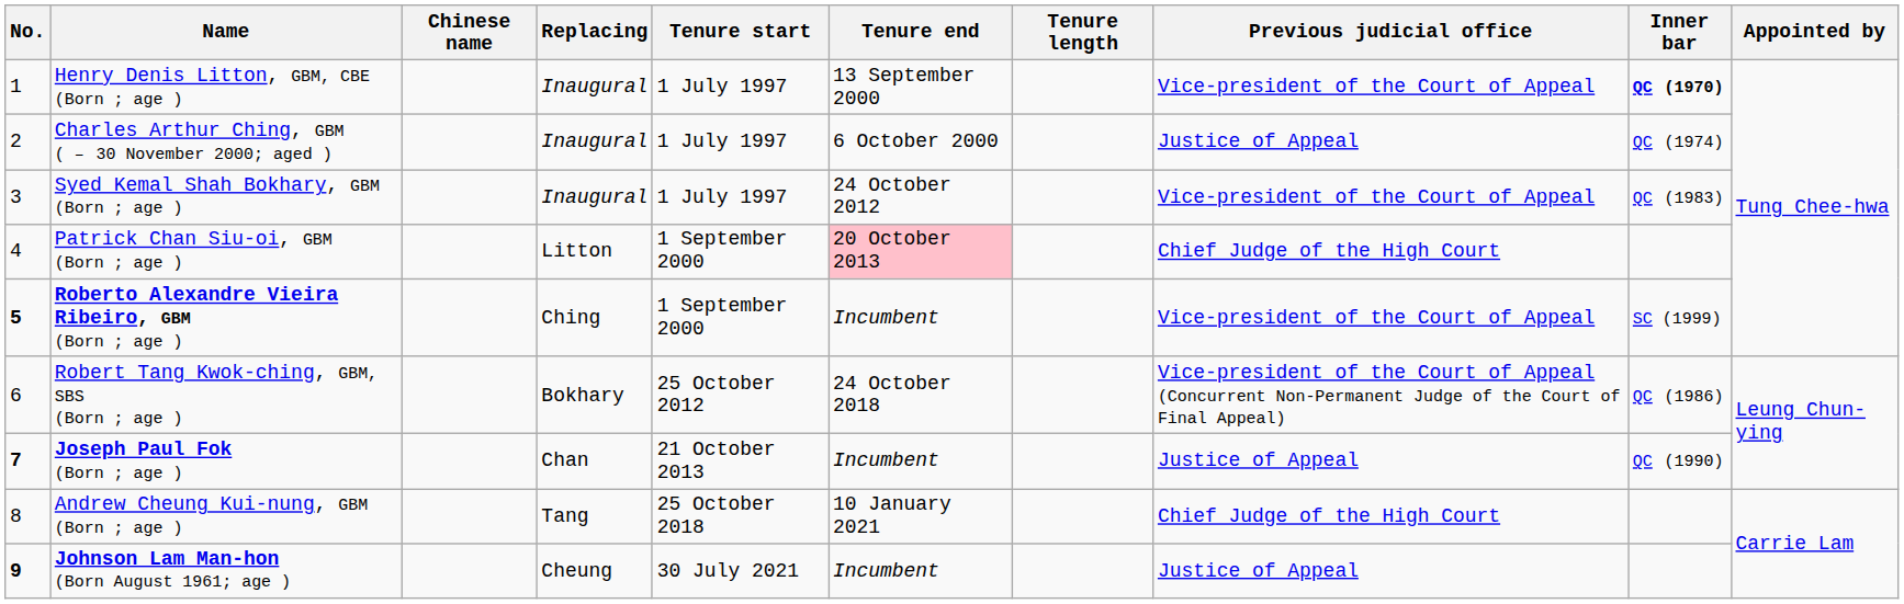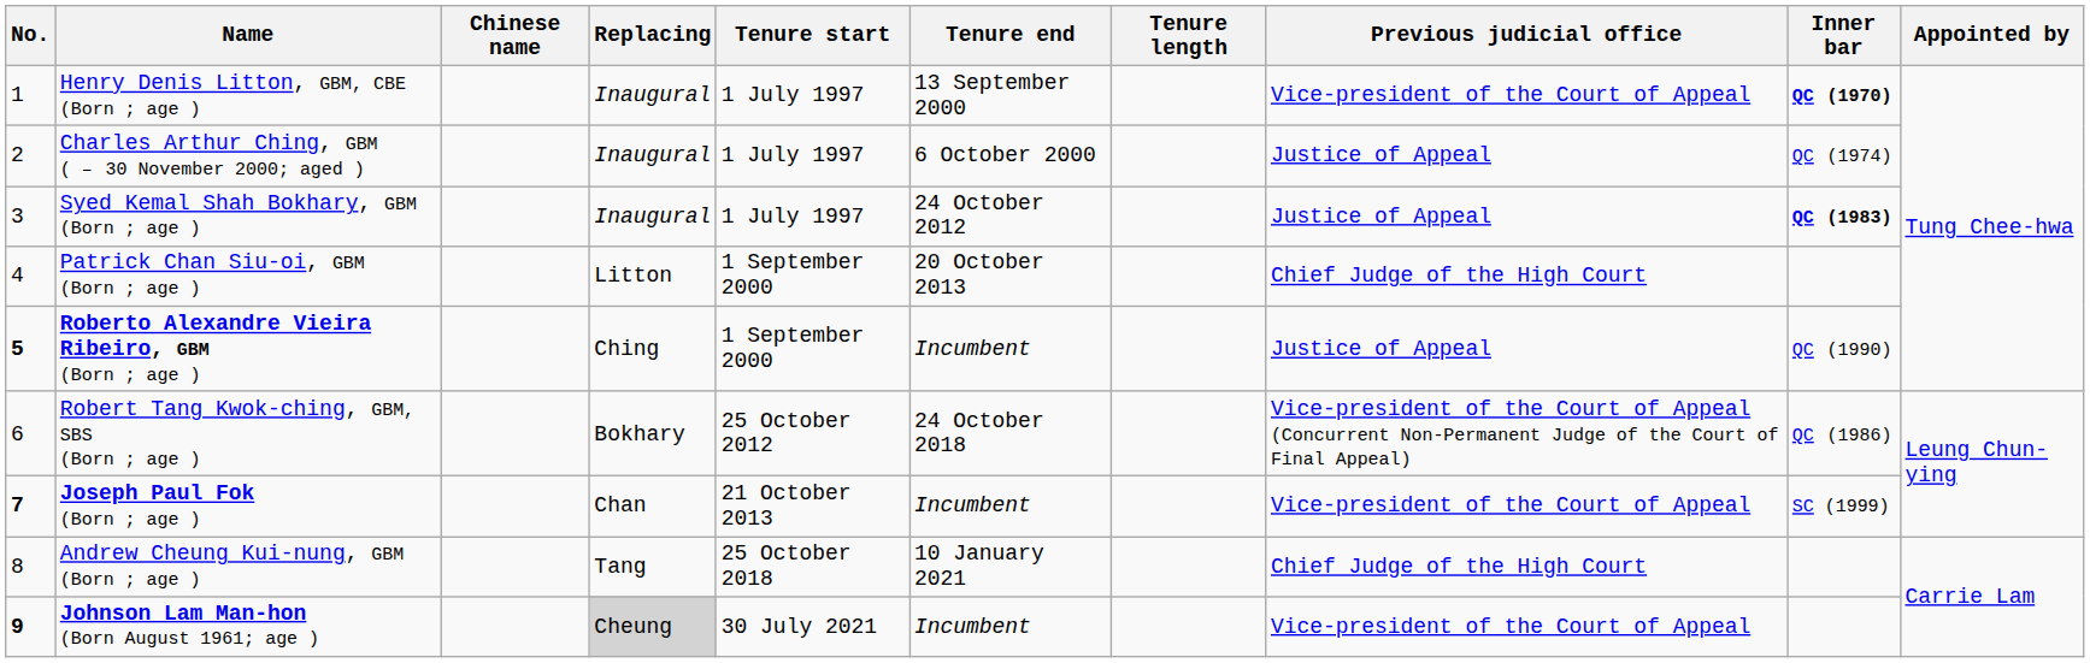 <table class="wikitable">
 <tr>
 <th>No.</th>
 <th>Name</th>
 <th>Chinese name</th>
 <th>Replacing</th>
 <th>Tenure start</th>
 <th>Tenure end</th>
 <th>Tenure length</th>
 <th>Previous judicial office</th>
 <th>Inner bar</th>
 <th>Appointed by</th>
 </tr>
 <tr>
 <td>1</td>
 <td><a href='#'>Henry Denis Litton</a>, <small>GBM, CBE</small><br><small>(Born ; age )</small></td>
 <td></td>
 <td><em>Inaugural</em></td>
 <td>1 July 1997</td>
 <td>13 September 2000</td>
 <td></td>
 <td><a href='#'>Vice-president of the Court of Appeal</a></td>
 <td><strong><small><a href='#'>QC</a></small> <small>(1970)</small></strong></td>
 <td rowspan="5"><a href='#'>Tung Chee-hwa</a></td>
 </tr>
 <tr>
 <td>2</td>
 <td><a href='#'>Charles Arthur Ching</a>, <small>GBM</small><br><small>( –</small> <small>30 November 2000; aged )</small></td>
 <td></td>
 <td><em>Inaugural</em></td>
 <td>1 July 1997</td>
 <td>6 October 2000</td>
 <td></td>
 <td><a href='#'>Justice of Appeal</a></td>
 <td><a href='#'><small>QC</small></a> <small>(1974)</small></td>
 </tr>
 <tr>
 <td>3</td>
 <td><a href='#'>Syed Kemal Shah Bokhary</a>, <small>GBM</small><br><small>(Born ; age )</small></td>
 <td></td>
 <td><em>Inaugural</em></td>
 <td>1 July 1997</td>
 <td>24 October 2012</td>
 <td></td>
-<td><a href='#'>Vice-president of the Court of Appeal</a></td>
-<td><a href='#'><small>QC</small></a> <small>(1983)</small></td>
+<td><a href='#'>Justice of Appeal</a></td>
+<td><strong><a href='#'><small>QC</small></a> <small>(1983)</small></strong></td>
 </tr>
 <tr>
 <td>4</td>
 <td><a href='#'>Patrick Chan Siu-oi</a>, <small>GBM</small><br><small>(Born ; age )</small></td>
 <td></td>
 <td>Litton</td>
 <td>1 September 2000</td>
-<td style="background: pink;">20 October 2013</td>
+<td>20 October 2013</td>
 <td></td>
 <td><a href='#'>Chief Judge of the High Court</a></td>
 <td></td>
 </tr>
 <tr>
 <td><strong>5</strong></td>
 <td><strong><a href='#'>Roberto Alexandre Vieira Ribeiro</a>, <small>GBM</small></strong><br><small>(Born ; age )</small></td>
 <td></td>
 <td>Ching</td>
 <td>1 September 2000</td>
 <td><em>Incumbent</em></td>
 <td></td>
-<td><a href='#'>Vice-president of the Court of Appeal</a></td>
-<td><small><a href='#'>SC</a> (1999)</small></td>
+<td><a href='#'>Justice of Appeal</a></td>
+<td><a href='#'><small>QC</small></a> <small>(1990)</small></td>
 </tr>
 <tr>
 <td>6</td>
 <td><a href='#'>Robert Tang Kwok-ching</a>, <small>GBM, SBS</small><br><small>(Born ; age )</small></td>
 <td></td>
 <td>Bokhary</td>
 <td>25 October 2012</td>
 <td>24 October 2018</td>
 <td></td>
 <td><a href='#'>Vice-president of the Court of Appeal</a><br><small>(Concurrent Non-Permanent Judge of the Court of Final Appeal)</small></td>
 <td><a href='#'><small>QC</small></a> <small>(1986)</small></td>
 <td rowspan="2"><a href='#'>Leung Chun-ying</a></td>
 </tr>
 <tr>
 <td><strong>7</strong></td>
 <td><strong><a href='#'>Joseph Paul Fok</a></strong><br><small>(Born ; age )</small></td>
 <td></td>
 <td>Chan</td>
 <td>21 October 2013</td>
 <td><em>Incumbent</em></td>
 <td></td>
-<td><a href='#'>Justice of Appeal</a></td>
-<td><a href='#'><small>QC</small></a> <small>(1990)</small></td>
+<td><a href='#'>Vice-president of the Court of Appeal</a></td>
+<td><small><a href='#'>SC</a> (1999)</small></td>
 </tr>
 <tr>
 <td>8</td>
 <td><a href='#'>Andrew Cheung Kui-nung</a>, <small>GBM</small><br><small>(Born ; age )</small></td>
 <td></td>
 <td>Tang</td>
 <td>25 October 2018</td>
 <td>10 January 2021</td>
 <td></td>
 <td><a href='#'>Chief Judge of the High Court</a></td>
 <td></td>
 <td rowspan="2"><a href='#'>Carrie Lam</a></td>
 </tr>
 <tr>
 <td><strong>9</strong></td>
 <td><a href='#'><strong>Johnson Lam Man-hon</strong></a><br><small>(Born August 1961; age )</small></td>
 <td></td>
-<td>Cheung</td>
+<td style="background: lightgrey;">Cheung</td>
 <td>30 July 2021</td>
 <td><em>Incumbent</em></td>
 <td></td>
-<td><a href='#'>Justice of Appeal</a></td>
+<td><a href='#'>Vice-president of the Court of Appeal</a></td>
 </tr>
 </table>
